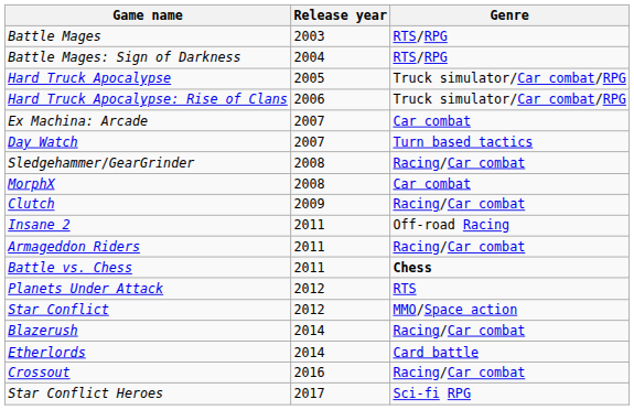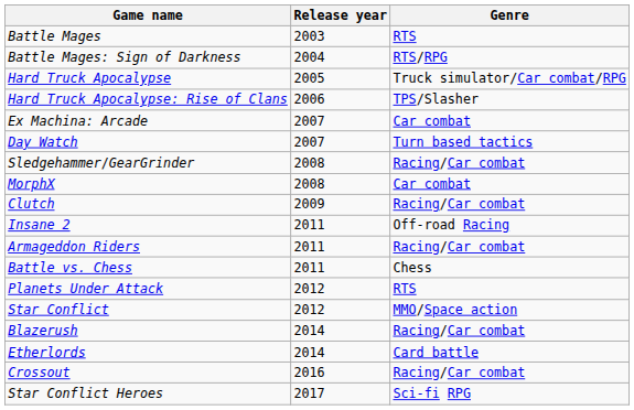 <table class="wikitable">
 <tr>
 <th>Game name</th>
 <th>Release year</th>
 <th>Genre</th>
 </tr>
 <tr>
 <td><em>Battle Mages</em></td>
 <td>2003</td>
-<td><a href='#'>RTS</a>/<a href='#'>RPG</a></td>
+<td><a href='#'>RTS</a></td>
 </tr>
 <tr>
 <td><em>Battle Mages: Sign of Darkness</em></td>
 <td>2004</td>
 <td><a href='#'>RTS</a>/<a href='#'>RPG</a></td>
 </tr>
 <tr>
 <td><em><a href='#'>Hard Truck Apocalypse</a></em></td>
 <td>2005</td>
 <td>Truck simulator/<a href='#'>Car combat</a>/<a href='#'>RPG</a></td>
 </tr>
 <tr>
 <td><em><a href='#'>Hard Truck Apocalypse: Rise of Clans</a></em></td>
 <td>2006</td>
-<td>Truck simulator/<a href='#'>Car combat</a>/<a href='#'>RPG</a></td>
+<td><a href='#'>TPS</a>/Slasher</td>
 </tr>
 <tr>
 <td><em>Ex Machina: Arcade</em></td>
 <td>2007</td>
 <td><a href='#'>Car combat</a></td>
 </tr>
 <tr>
 <td><em><a href='#'>Day Watch</a></em></td>
 <td>2007</td>
 <td><a href='#'>Turn based tactics</a></td>
 </tr>
 <tr>
 <td><em>Sledgehammer</em>/<em>GearGrinder</em></td>
 <td>2008</td>
 <td><a href='#'>Racing</a>/<a href='#'>Car combat</a></td>
 </tr>
 <tr>
 <td><em><a href='#'>MorphX</a></em></td>
 <td>2008</td>
 <td><a href='#'>Car combat</a></td>
 </tr>
 <tr>
 <td><em><a href='#'>Clutch</a></em></td>
 <td>2009</td>
 <td><a href='#'>Racing</a>/<a href='#'>Car combat</a></td>
 </tr>
 <tr>
 <td><em><a href='#'>Insane 2</a></em></td>
 <td>2011</td>
 <td>Off-road <a href='#'>Racing</a></td>
 </tr>
 <tr>
 <td><em><a href='#'>Armageddon Riders</a></em></td>
 <td>2011</td>
 <td><a href='#'>Racing</a>/<a href='#'>Car combat</a></td>
 </tr>
 <tr>
 <td><em><a href='#'>Battle vs. Chess</a></em></td>
 <td>2011</td>
-<td><strong>Chess</strong></td>
+<td>Chess</td>
 </tr>
 <tr>
 <td><em><a href='#'>Planets Under Attack</a></em></td>
 <td>2012</td>
 <td><a href='#'>RTS</a></td>
 </tr>
 <tr>
 <td><em><a href='#'>Star Conflict</a></em></td>
 <td>2012</td>
 <td><a href='#'>MMO</a>/<a href='#'>Space action</a></td>
 </tr>
 <tr>
 <td><em><a href='#'>Blazerush</a></em></td>
 <td>2014</td>
 <td><a href='#'>Racing</a>/<a href='#'>Car combat</a></td>
 </tr>
 <tr>
 <td><em><a href='#'>Etherlords</a></em></td>
 <td>2014</td>
 <td><a href='#'>Card battle</a></td>
 </tr>
 <tr>
 <td><em><a href='#'>Crossout</a></em></td>
 <td>2016</td>
 <td><a href='#'>Racing</a>/<a href='#'>Car combat</a></td>
 </tr>
 <tr>
 <td><em>Star Conflict Heroes</em></td>
 <td>2017</td>
 <td><a href='#'>Sci-fi</a> <a href='#'>RPG</a></td>
 </tr>
 </table>
